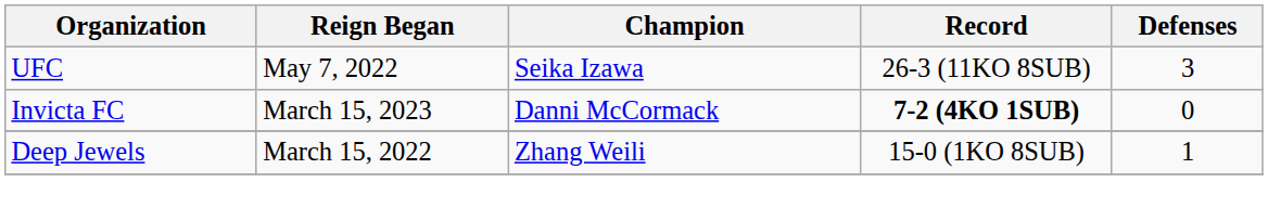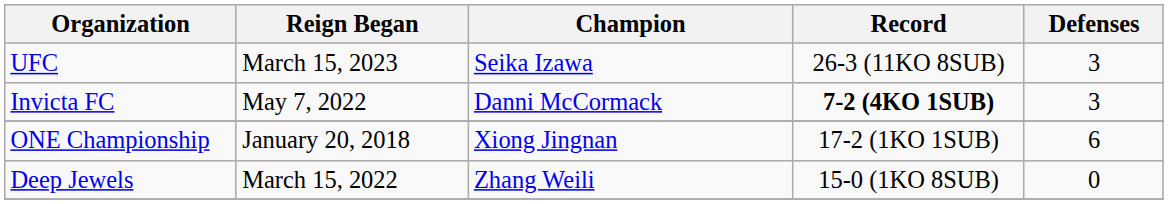 <table class="wikitable" style="width:60%;">
 <tr>
 <th style="width:20%;">Organization</th>
 <th style="width:20%;">Reign Began</th>
 <th style="width:28%;">Champion</th>
 <th style="width:20%;">Record</th>
 <th style="width:12%;">Defenses</th>
 </tr>
 <tr>
 <td><a href='#'>UFC</a></td>
-<td>May 7, 2022</td>
+<td>March 15, 2023</td>
 <td> <a href='#'>Seika Izawa</a></td>
 <td align=center>26-3 (11KO 8SUB)</td>
 <td align=center>3</td>
 </tr>
 <tr>
 <td><a href='#'>Invicta FC</a></td>
-<td>March 15, 2023</td>
+<td>May 7, 2022</td>
 <td> <a href='#'>Danni McCormack</a></td>
 <td align=center><strong>7-2 (4KO 1SUB)</strong></td>
-<td align=center>0</td>
+<td align=center>3</td>
 </tr>
 <tr>
+</tr>
+<tr>
+<td><a href='#'>ONE Championship</a></td>
+<td>January 20, 2018</td>
+<td> <a href='#'>Xiong Jingnan</a></td>
+<td align=center>17-2 (1KO 1SUB)</td>
+<td align=center>6</td>
 </tr>
 <tr>
 <td><a href='#'>Deep Jewels</a></td>
 <td>March 15, 2022</td>
 <td> <a href='#'>Zhang Weili</a></td>
 <td align=center>15-0 (1KO 8SUB)</td>
-<td align=center>1</td>
+<td align=center>0</td>
 </tr>
 <tr>
 </tr>
 </table>
